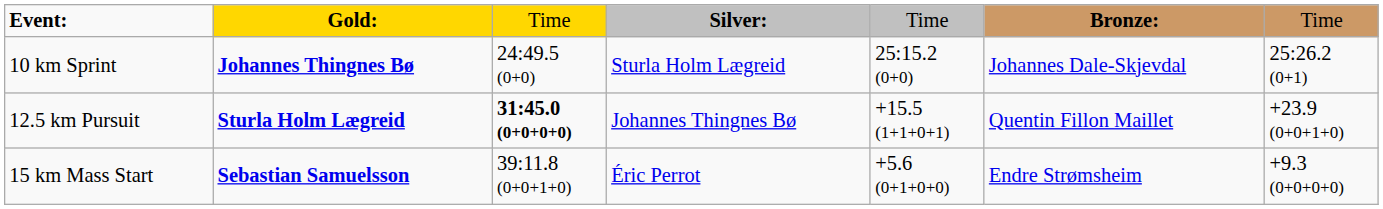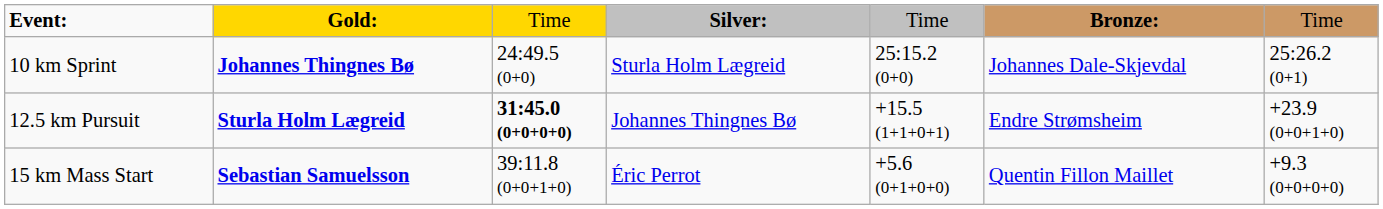 <table class="wikitable" width=85%>
 <tr>
 <td><strong>Event:</strong></td>
 <td style="text-align:center;background-color:gold;"><strong>Gold:</strong></td>
 <td style="text-align:center;background-color:gold;">Time</td>
 <td style="text-align:center;background-color:silver;"><strong>Silver:</strong></td>
 <td style="text-align:center;background-color:silver;">Time</td>
 <td style="text-align:center;background-color:#CC9966;"><strong>Bronze:</strong></td>
 <td style="text-align:center;background-color:#CC9966;">Time</td>
 </tr>
 <tr>
 <td>10 km Sprint<br><em></em></td>
 <td><strong><a href='#'>Johannes Thingnes Bø</a></strong><br><small></small></td>
 <td>24:49.5<br><small>(0+0)</small></td>
 <td><a href='#'>Sturla Holm Lægreid</a><br><small></small></td>
 <td>25:15.2<br><small>(0+0)</small></td>
 <td><a href='#'>Johannes Dale-Skjevdal</a><br><small></small></td>
 <td>25:26.2<br><small>(0+1)</small></td>
 </tr>
 <tr>
 <td>12.5 km Pursuit<br><em></em></td>
 <td><strong><a href='#'>Sturla Holm Lægreid</a></strong><br><small></small></td>
 <td><strong>31:45.0<br><small>(0+0+0+0)</small></strong></td>
 <td><a href='#'>Johannes Thingnes Bø</a><br><small></small></td>
 <td>+15.5<br><small>(1+1+0+1)</small></td>
-<td><a href='#'>Quentin Fillon Maillet</a><br><small></small></td>
+<td><a href='#'>Endre Strømsheim</a><br><small></small></td>
 <td>+23.9<br><small>(0+0+1+0)</small></td>
 </tr>
 <tr>
 <td>15 km Mass Start<br><em></em></td>
 <td><strong><a href='#'>Sebastian Samuelsson</a></strong><br><small></small></td>
 <td>39:11.8<br><small>(0+0+1+0)</small></td>
 <td><a href='#'>Éric Perrot</a><br><small></small></td>
 <td>+5.6<br><small>(0+1+0+0)</small></td>
-<td><a href='#'>Endre Strømsheim</a><br><small></small></td>
+<td><a href='#'>Quentin Fillon Maillet</a><br><small></small></td>
 <td>+9.3<br><small>(0+0+0+0)</small></td>
 </tr>
 </table>
